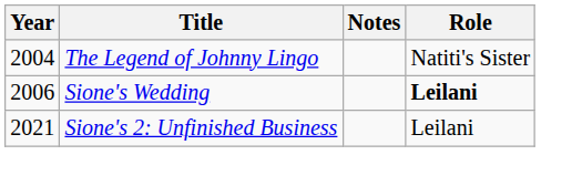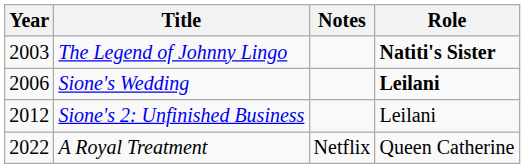 <table class="wikitable sortable">
 <tr>
 <th>Year</th>
 <th>Title</th>
 <th class="unsortable">Notes</th>
 <th>Role</th>
 </tr>
 <tr>
-<td>2004</td>
+<td>2003</td>
 <td><em><a href='#'>The Legend of Johnny Lingo</a></em></td>
 <td></td>
-<td>Natiti's Sister</td>
+<td><strong>Natiti's Sister</strong></td>
 </tr>
 <tr>
 <td>2006</td>
 <td><em><a href='#'>Sione's Wedding</a></em></td>
 <td></td>
 <td><strong>Leilani</strong></td>
 </tr>
 <tr>
-<td>2021</td>
+<td>2012</td>
 <td><em><a href='#'>Sione's 2: Unfinished Business</a></em></td>
 <td></td>
 <td>Leilani</td>
 </tr>
+<tr>
+<td>2022</td>
+<td><em>A Royal Treatment</em></td>
+<td>Netflix</td>
+<td>Queen Catherine</td>
+</tr>
 </table>
